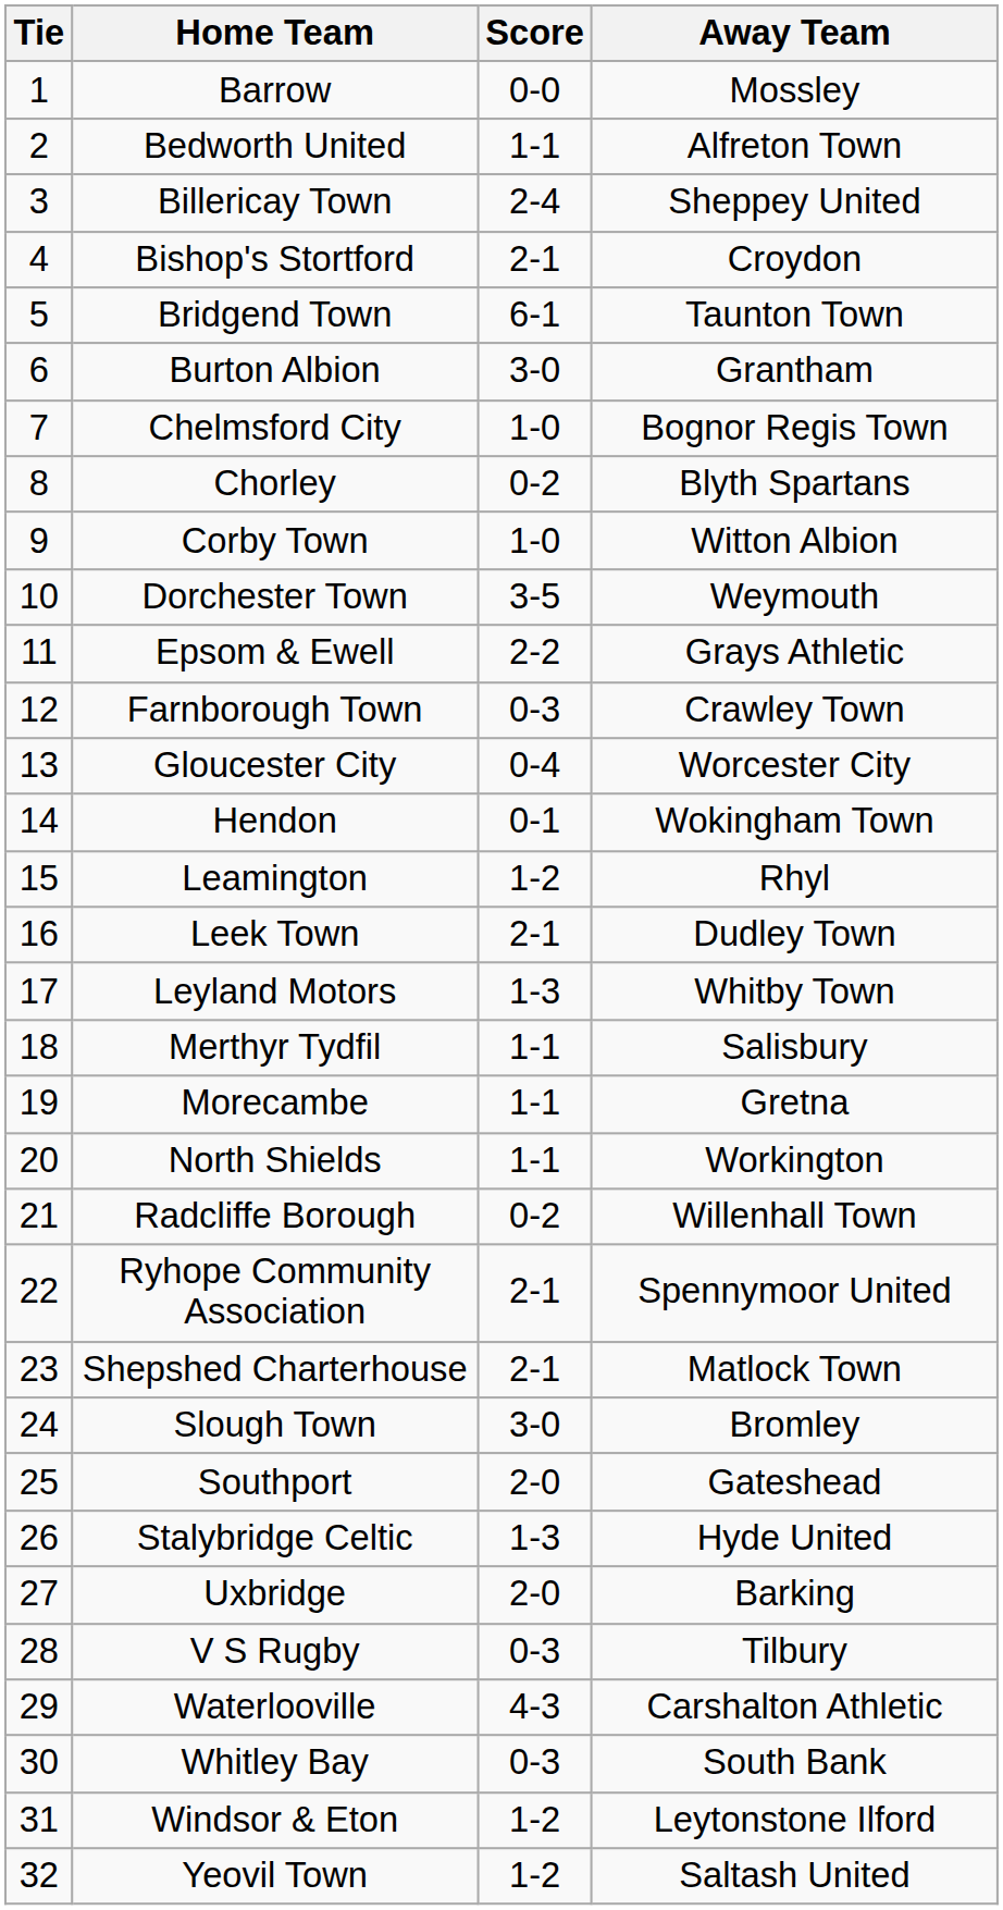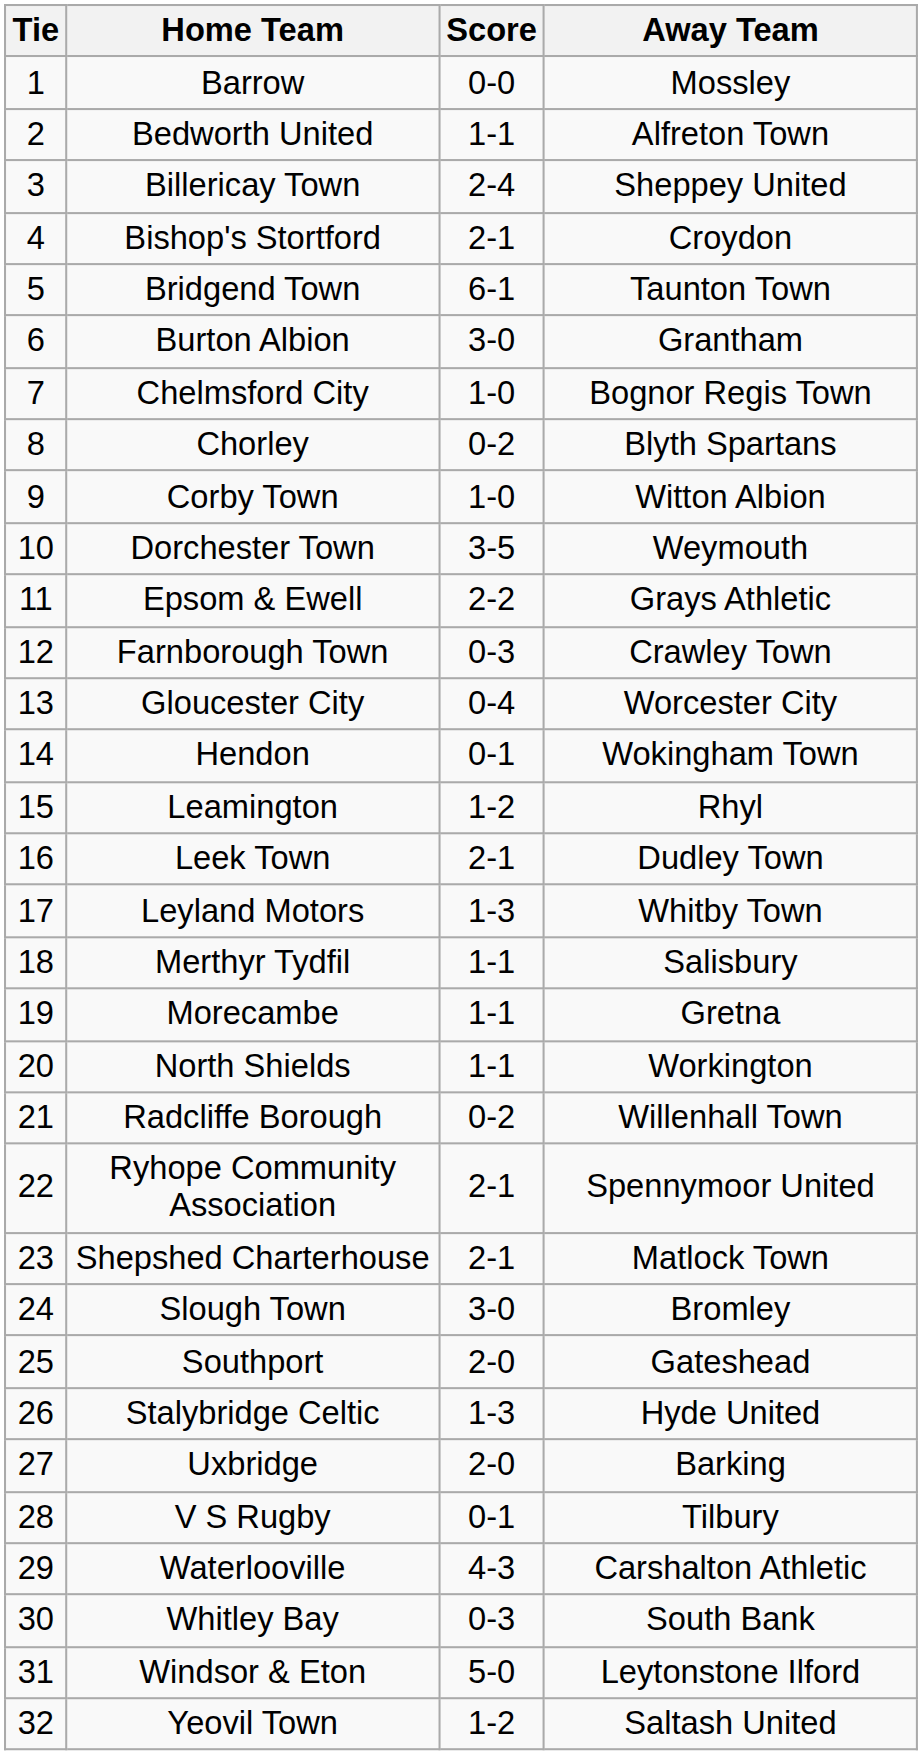 <table class="wikitable" style="text-align:center;">
 <tr>
 <th width=20>Tie</th>
 <th width=175>Home Team</th>
 <th width=20>Score</th>
 <th width=175>Away Team</th>
 </tr>
 <tr>
 <td>1</td>
 <td>Barrow</td>
 <td>0-0</td>
 <td>Mossley</td>
 </tr>
 <tr>
 <td>2</td>
 <td>Bedworth United</td>
 <td>1-1</td>
 <td>Alfreton Town</td>
 </tr>
 <tr>
 <td>3</td>
 <td>Billericay Town</td>
 <td>2-4</td>
 <td>Sheppey United</td>
 </tr>
 <tr>
 <td>4</td>
 <td>Bishop's Stortford</td>
 <td>2-1</td>
 <td>Croydon</td>
 </tr>
 <tr>
 <td>5</td>
 <td>Bridgend Town</td>
 <td>6-1</td>
 <td>Taunton Town</td>
 </tr>
 <tr>
 <td>6</td>
 <td>Burton Albion</td>
 <td>3-0</td>
 <td>Grantham</td>
 </tr>
 <tr>
 <td>7</td>
 <td>Chelmsford City</td>
 <td>1-0</td>
 <td>Bognor Regis Town</td>
 </tr>
 <tr>
 <td>8</td>
 <td>Chorley</td>
 <td>0-2</td>
 <td>Blyth Spartans</td>
 </tr>
 <tr>
 <td>9</td>
 <td>Corby Town</td>
 <td>1-0</td>
 <td>Witton Albion</td>
 </tr>
 <tr>
 <td>10</td>
 <td>Dorchester Town</td>
 <td>3-5</td>
 <td>Weymouth</td>
 </tr>
 <tr>
 <td>11</td>
 <td>Epsom & Ewell</td>
 <td>2-2</td>
 <td>Grays Athletic</td>
 </tr>
 <tr>
 <td>12</td>
 <td>Farnborough Town</td>
 <td>0-3</td>
 <td>Crawley Town</td>
 </tr>
 <tr>
 <td>13</td>
 <td>Gloucester City</td>
 <td>0-4</td>
 <td>Worcester City</td>
 </tr>
 <tr>
 <td>14</td>
 <td>Hendon</td>
 <td>0-1</td>
 <td>Wokingham Town</td>
 </tr>
 <tr>
 <td>15</td>
 <td>Leamington</td>
 <td>1-2</td>
 <td>Rhyl</td>
 </tr>
 <tr>
 <td>16</td>
 <td>Leek Town</td>
 <td>2-1</td>
 <td>Dudley Town</td>
 </tr>
 <tr>
 <td>17</td>
 <td>Leyland Motors</td>
 <td>1-3</td>
 <td>Whitby Town</td>
 </tr>
 <tr>
 <td>18</td>
 <td>Merthyr Tydfil</td>
 <td>1-1</td>
 <td>Salisbury</td>
 </tr>
 <tr>
 <td>19</td>
 <td>Morecambe</td>
 <td>1-1</td>
 <td>Gretna</td>
 </tr>
 <tr>
 <td>20</td>
 <td>North Shields</td>
 <td>1-1</td>
 <td>Workington</td>
 </tr>
 <tr>
 <td>21</td>
 <td>Radcliffe Borough</td>
 <td>0-2</td>
 <td>Willenhall Town</td>
 </tr>
 <tr>
 <td>22</td>
 <td>Ryhope Community Association</td>
 <td>2-1</td>
 <td>Spennymoor United</td>
 </tr>
 <tr>
 <td>23</td>
 <td>Shepshed Charterhouse</td>
 <td>2-1</td>
 <td>Matlock Town</td>
 </tr>
 <tr>
 <td>24</td>
 <td>Slough Town</td>
 <td>3-0</td>
 <td>Bromley</td>
 </tr>
 <tr>
 <td>25</td>
 <td>Southport</td>
 <td>2-0</td>
 <td>Gateshead</td>
 </tr>
 <tr>
 <td>26</td>
 <td>Stalybridge Celtic</td>
 <td>1-3</td>
 <td>Hyde United</td>
 </tr>
 <tr>
 <td>27</td>
 <td>Uxbridge</td>
 <td>2-0</td>
 <td>Barking</td>
 </tr>
 <tr>
 <td>28</td>
 <td>V S Rugby</td>
-<td>0-3</td>
+<td>0-1</td>
 <td>Tilbury</td>
 </tr>
 <tr>
 <td>29</td>
 <td>Waterlooville</td>
 <td>4-3</td>
 <td>Carshalton Athletic</td>
 </tr>
 <tr>
 <td>30</td>
 <td>Whitley Bay</td>
 <td>0-3</td>
 <td>South Bank</td>
 </tr>
 <tr>
 <td>31</td>
 <td>Windsor & Eton</td>
-<td>1-2</td>
+<td>5-0</td>
 <td>Leytonstone Ilford</td>
 </tr>
 <tr>
 <td>32</td>
 <td>Yeovil Town</td>
 <td>1-2</td>
 <td>Saltash United</td>
 </tr>
 </table>
